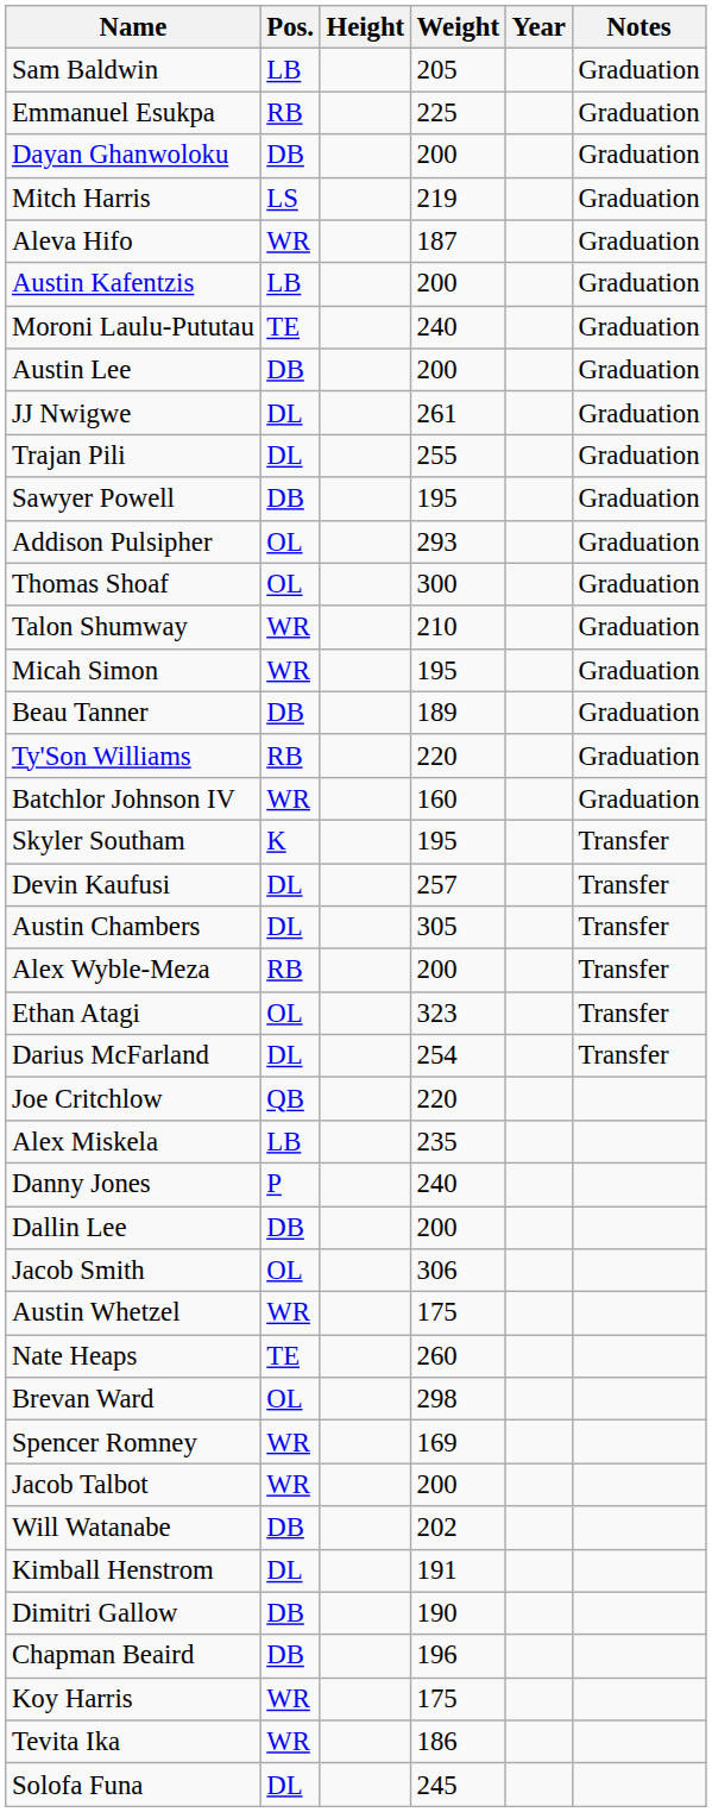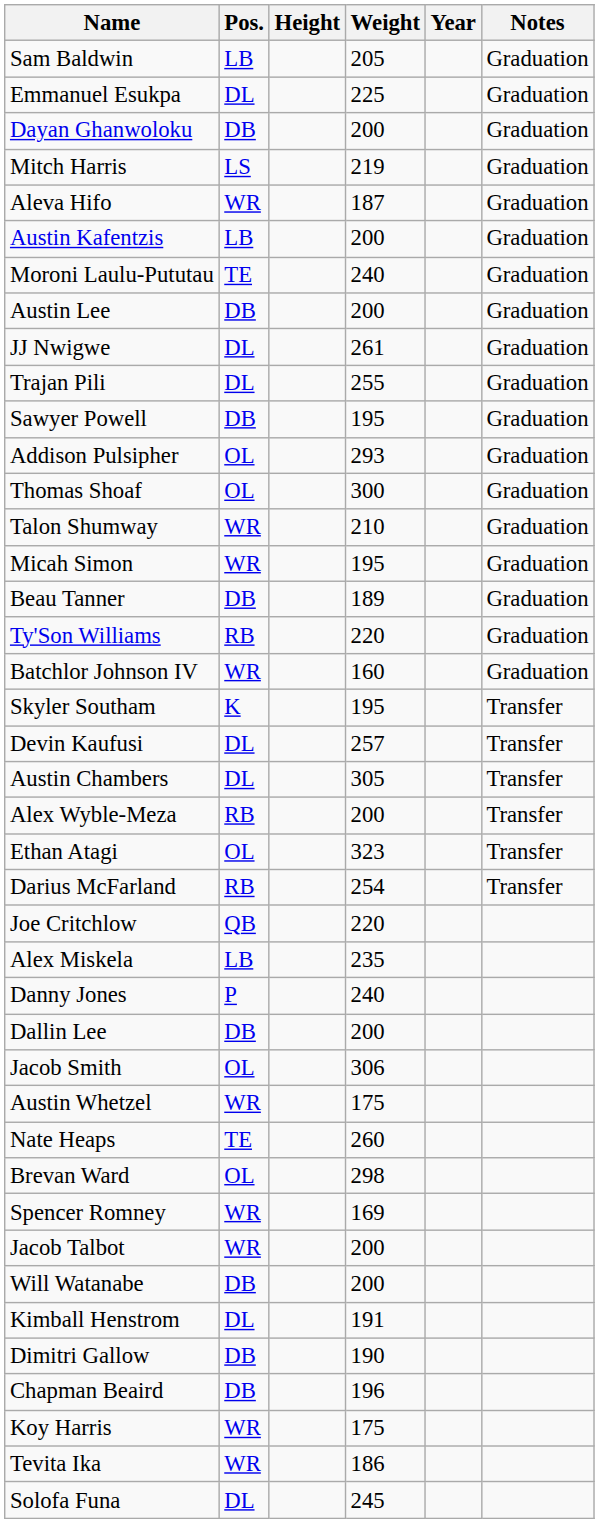 <table class="wikitable sortable" border="4">
 <tr>
 <th>Name</th>
 <th>Pos.</th>
 <th>Height</th>
 <th>Weight</th>
 <th>Year</th>
 <th>Notes</th>
 </tr>
 <tr>
 <td>Sam Baldwin</td>
 <td><a href='#'>LB</a></td>
 <td></td>
 <td>205</td>
 <td></td>
 <td>Graduation</td>
 </tr>
 <tr>
 <td>Emmanuel Esukpa</td>
-<td><a href='#'>RB</a></td>
+<td><a href='#'>DL</a></td>
 <td></td>
 <td>225</td>
 <td></td>
 <td>Graduation</td>
 </tr>
 <tr>
 <td><a href='#'>Dayan Ghanwoloku</a></td>
 <td><a href='#'>DB</a></td>
 <td></td>
 <td>200</td>
 <td></td>
 <td>Graduation</td>
 </tr>
 <tr>
 <td>Mitch Harris</td>
 <td><a href='#'>LS</a></td>
 <td></td>
 <td>219</td>
 <td></td>
 <td>Graduation</td>
 </tr>
 <tr>
 <td>Aleva Hifo</td>
 <td><a href='#'>WR</a></td>
 <td></td>
 <td>187</td>
 <td></td>
 <td>Graduation</td>
 </tr>
 <tr>
 <td><a href='#'>Austin Kafentzis</a></td>
 <td><a href='#'>LB</a></td>
 <td></td>
 <td>200</td>
 <td></td>
 <td>Graduation</td>
 </tr>
 <tr>
 <td>Moroni Laulu-Pututau</td>
 <td><a href='#'>TE</a></td>
 <td></td>
 <td>240</td>
 <td></td>
 <td>Graduation</td>
 </tr>
 <tr>
 <td>Austin Lee</td>
 <td><a href='#'>DB</a></td>
 <td></td>
 <td>200</td>
 <td></td>
 <td>Graduation</td>
 </tr>
 <tr>
 <td>JJ Nwigwe</td>
 <td><a href='#'>DL</a></td>
 <td></td>
 <td>261</td>
 <td></td>
 <td>Graduation</td>
 </tr>
 <tr>
 <td>Trajan Pili</td>
 <td><a href='#'>DL</a></td>
 <td></td>
 <td>255</td>
 <td></td>
 <td>Graduation</td>
 </tr>
 <tr>
 <td>Sawyer Powell</td>
 <td><a href='#'>DB</a></td>
 <td></td>
 <td>195</td>
 <td></td>
 <td>Graduation</td>
 </tr>
 <tr>
 <td>Addison Pulsipher</td>
 <td><a href='#'>OL</a></td>
 <td></td>
 <td>293</td>
 <td></td>
 <td>Graduation</td>
 </tr>
 <tr>
 <td>Thomas Shoaf</td>
 <td><a href='#'>OL</a></td>
 <td></td>
 <td>300</td>
 <td></td>
 <td>Graduation</td>
 </tr>
 <tr>
 <td>Talon Shumway</td>
 <td><a href='#'>WR</a></td>
 <td></td>
 <td>210</td>
 <td></td>
 <td>Graduation</td>
 </tr>
 <tr>
 <td>Micah Simon</td>
 <td><a href='#'>WR</a></td>
 <td></td>
 <td>195</td>
 <td></td>
 <td>Graduation</td>
 </tr>
 <tr>
 <td>Beau Tanner</td>
 <td><a href='#'>DB</a></td>
 <td></td>
 <td>189</td>
 <td></td>
 <td>Graduation</td>
 </tr>
 <tr>
 <td><a href='#'>Ty'Son Williams</a></td>
 <td><a href='#'>RB</a></td>
 <td></td>
 <td>220</td>
 <td></td>
 <td>Graduation</td>
 </tr>
 <tr>
 <td>Batchlor Johnson IV</td>
 <td><a href='#'>WR</a></td>
 <td></td>
 <td>160</td>
 <td></td>
 <td>Graduation</td>
 </tr>
 <tr>
 <td>Skyler Southam</td>
 <td><a href='#'>K</a></td>
 <td></td>
 <td>195</td>
 <td></td>
 <td>Transfer</td>
 </tr>
 <tr>
 <td>Devin Kaufusi</td>
 <td><a href='#'>DL</a></td>
 <td></td>
 <td>257</td>
 <td></td>
 <td>Transfer</td>
 </tr>
 <tr>
 <td>Austin Chambers</td>
 <td><a href='#'>DL</a></td>
 <td></td>
 <td>305</td>
 <td></td>
 <td>Transfer</td>
 </tr>
 <tr>
 <td>Alex Wyble-Meza</td>
 <td><a href='#'>RB</a></td>
 <td></td>
 <td>200</td>
 <td></td>
 <td>Transfer</td>
 </tr>
 <tr>
 <td>Ethan Atagi</td>
 <td><a href='#'>OL</a></td>
 <td></td>
 <td>323</td>
 <td></td>
 <td>Transfer</td>
 </tr>
 <tr>
 <td>Darius McFarland</td>
-<td><a href='#'>DL</a></td>
+<td><a href='#'>RB</a></td>
 <td></td>
 <td>254</td>
 <td></td>
 <td>Transfer</td>
 </tr>
 <tr>
 <td>Joe Critchlow</td>
 <td><a href='#'>QB</a></td>
 <td></td>
 <td>220</td>
 <td></td>
 <td></td>
 </tr>
 <tr>
 <td>Alex Miskela</td>
 <td><a href='#'>LB</a></td>
 <td></td>
 <td>235</td>
 <td></td>
 <td></td>
 </tr>
 <tr>
 <td>Danny Jones</td>
 <td><a href='#'>P</a></td>
 <td></td>
 <td>240</td>
 <td></td>
 <td></td>
 </tr>
 <tr>
 <td>Dallin Lee</td>
 <td><a href='#'>DB</a></td>
 <td></td>
 <td>200</td>
 <td></td>
 <td></td>
 </tr>
 <tr>
 <td>Jacob Smith</td>
 <td><a href='#'>OL</a></td>
 <td></td>
 <td>306</td>
 <td></td>
 <td></td>
 </tr>
 <tr>
 <td>Austin Whetzel</td>
 <td><a href='#'>WR</a></td>
 <td></td>
 <td>175</td>
 <td></td>
 <td></td>
 </tr>
 <tr>
 <td>Nate Heaps</td>
 <td><a href='#'>TE</a></td>
 <td></td>
 <td>260</td>
 <td></td>
 <td></td>
 </tr>
 <tr>
 <td>Brevan Ward</td>
 <td><a href='#'>OL</a></td>
 <td></td>
 <td>298</td>
 <td></td>
 <td></td>
 </tr>
 <tr>
 <td>Spencer Romney</td>
 <td><a href='#'>WR</a></td>
 <td></td>
 <td>169</td>
 <td></td>
 <td></td>
 </tr>
 <tr>
 <td>Jacob Talbot</td>
 <td><a href='#'>WR</a></td>
 <td></td>
 <td>200</td>
 <td></td>
 <td></td>
 </tr>
 <tr>
 <td>Will Watanabe</td>
 <td><a href='#'>DB</a></td>
 <td></td>
-<td>202</td>
+<td>200</td>
 <td></td>
 <td></td>
 </tr>
 <tr>
 <td>Kimball Henstrom</td>
 <td><a href='#'>DL</a></td>
 <td></td>
 <td>191</td>
 <td></td>
 <td></td>
 </tr>
 <tr>
 <td>Dimitri Gallow</td>
 <td><a href='#'>DB</a></td>
 <td></td>
 <td>190</td>
 <td></td>
 <td></td>
 </tr>
 <tr>
 <td>Chapman Beaird</td>
 <td><a href='#'>DB</a></td>
 <td></td>
 <td>196</td>
 <td></td>
 <td></td>
 </tr>
 <tr>
 <td>Koy Harris</td>
 <td><a href='#'>WR</a></td>
 <td></td>
 <td>175</td>
 <td></td>
 <td></td>
 </tr>
 <tr>
 <td>Tevita Ika</td>
 <td><a href='#'>WR</a></td>
 <td></td>
 <td>186</td>
 <td></td>
 <td></td>
 </tr>
 <tr>
 <td>Solofa Funa</td>
 <td><a href='#'>DL</a></td>
 <td></td>
 <td>245</td>
 <td></td>
 <td></td>
 </tr>
 </table>
